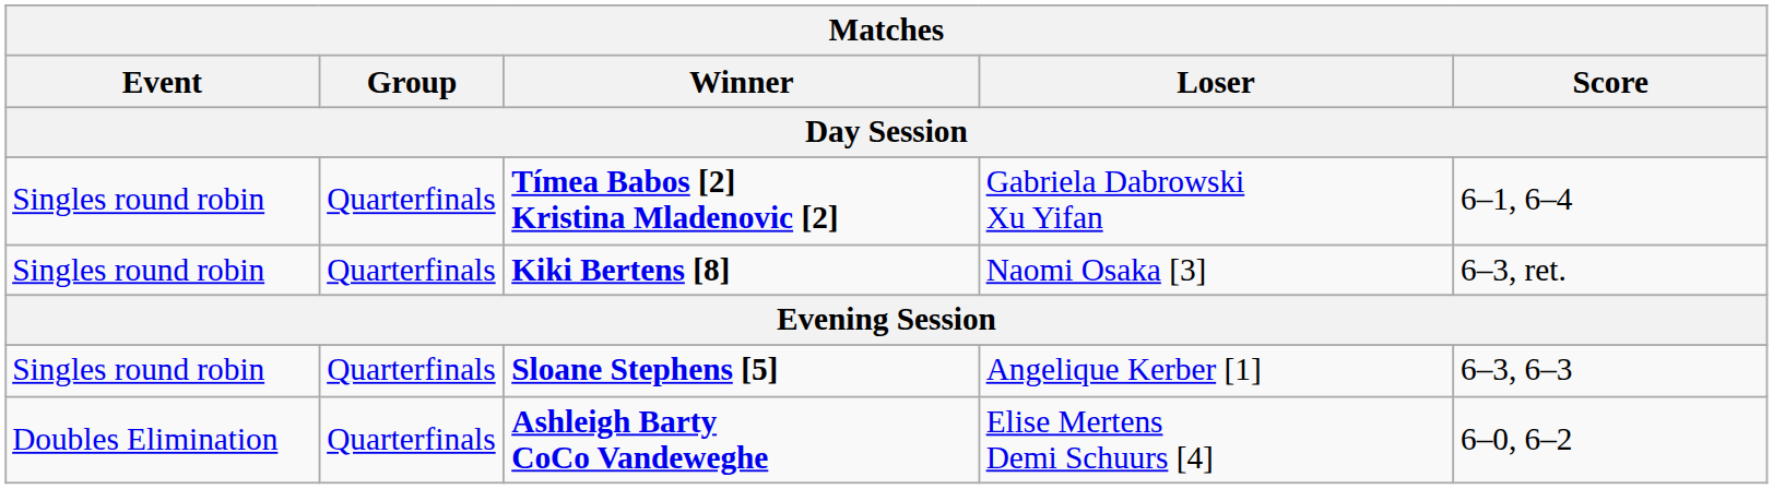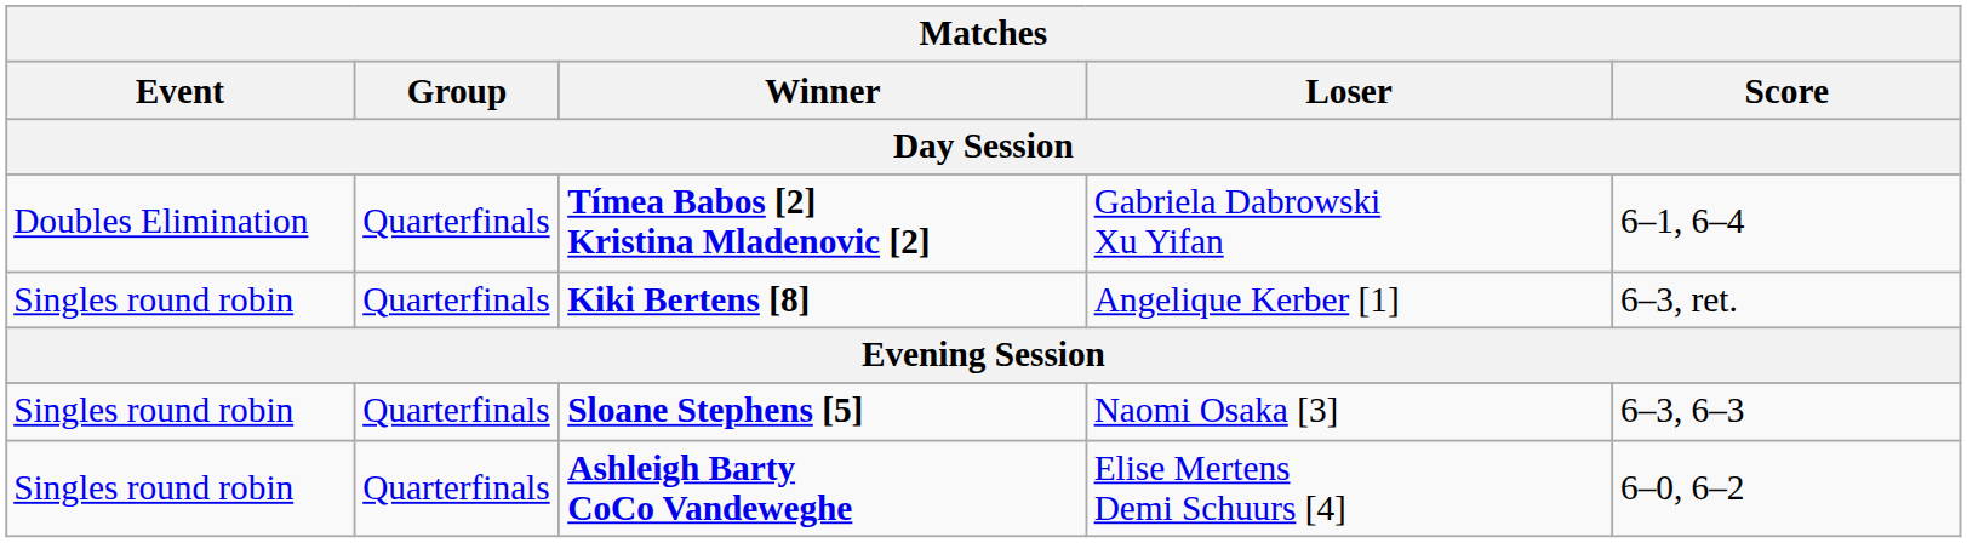 <table class="wikitable collapsible uncollapsed" style="margin:1em auto;">
 <tr>
 <th colspan=5>Matches</th>
 </tr>
 <tr>
 <th style="width:150px;">Event</th>
 <th style="width:85px;">Group</th>
 <th style="width:230px;">Winner</th>
 <th style="width:230px;">Loser</th>
 <th style="width:150px;">Score</th>
 </tr>
 <tr>
 <th colspan=6>Day Session</th>
 </tr>
 <tr align=left>
-<td><a href='#'>Singles round robin</a></td>
+<td><a href='#'>Doubles Elimination</a></td>
 <td><a href='#'>Quarterfinals</a></td>
 <td><strong> <a href='#'>Tímea Babos</a> [2] <br>  <a href='#'>Kristina Mladenovic</a> [2]</strong></td>
 <td> <a href='#'>Gabriela Dabrowski</a> <br>  <a href='#'>Xu Yifan</a></td>
 <td>6–1, 6–4</td>
 </tr>
 <tr align=left>
 <td><a href='#'>Singles round robin</a></td>
 <td><a href='#'>Quarterfinals</a></td>
 <td><strong> <a href='#'>Kiki Bertens</a> [8]</strong></td>
-<td> <a href='#'>Naomi Osaka</a> [3]</td>
+<td> <a href='#'>Angelique Kerber</a> [1]</td>
 <td>6–3, ret.</td>
 </tr>
 <tr>
 <th colspan=5>Evening Session</th>
 </tr>
 <tr align=left>
 <td><a href='#'>Singles round robin</a></td>
 <td><a href='#'>Quarterfinals</a></td>
 <td><strong> <a href='#'>Sloane Stephens</a> [5]</strong></td>
-<td> <a href='#'>Angelique Kerber</a> [1]</td>
+<td> <a href='#'>Naomi Osaka</a> [3]</td>
 <td>6–3, 6–3</td>
 </tr>
 <tr align=left>
-<td><a href='#'>Doubles Elimination</a></td>
+<td><a href='#'>Singles round robin</a></td>
 <td><a href='#'>Quarterfinals</a></td>
 <td><strong> <a href='#'>Ashleigh Barty</a> <br>  <a href='#'>CoCo Vandeweghe</a> </strong></td>
 <td> <a href='#'>Elise Mertens</a> <br>  <a href='#'>Demi Schuurs</a> [4]</td>
 <td>6–0, 6–2</td>
 </tr>
 </table>
